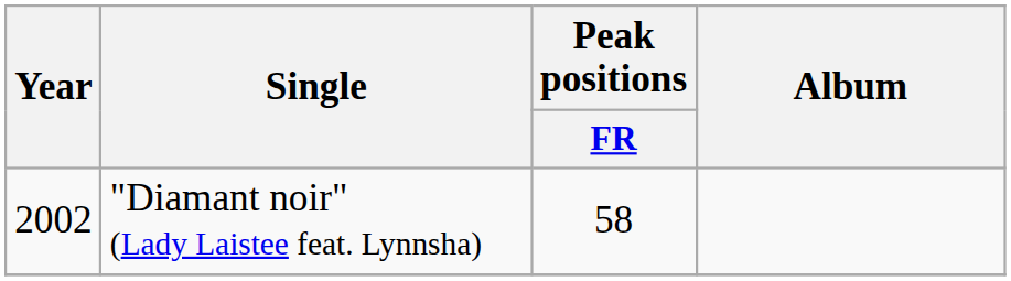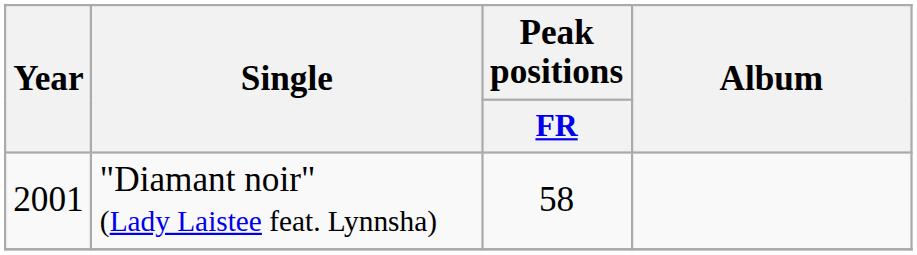 <table class="wikitable">
 <tr>
 <th align="center" rowspan="2" width="10">Year</th>
 <th align="center" rowspan="2" width="170">Single</th>
 <th align="center" colspan="1" width="30">Peak positions</th>
 <th align="center" rowspan="2" width="120">Album</th>
 </tr>
 <tr>
 <th scope="col" style="width:3em;font-size:90%;"><a href='#'>FR</a><br></th>
 </tr>
 <tr>
-<td align="center" rowspan="1">2002</td>
+<td align="center" rowspan="1">2001</td>
 <td>"Diamant noir"<br><small>(<a href='#'>Lady Laistee</a> feat. Lynnsha)</small></td>
 <td align="center">58</td>
 <td align="center"></td>
 </tr>
 <tr>
 </tr>
 </table>
